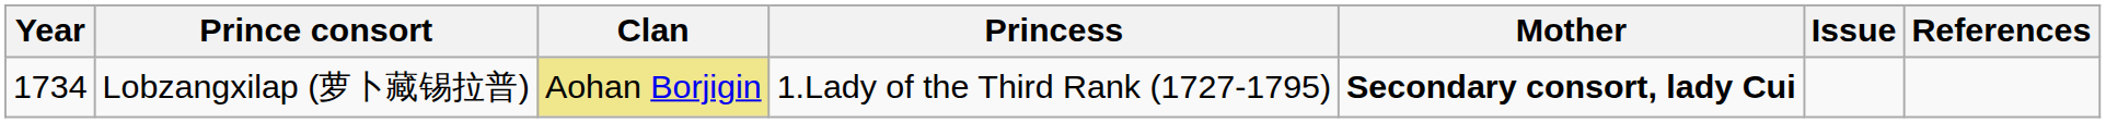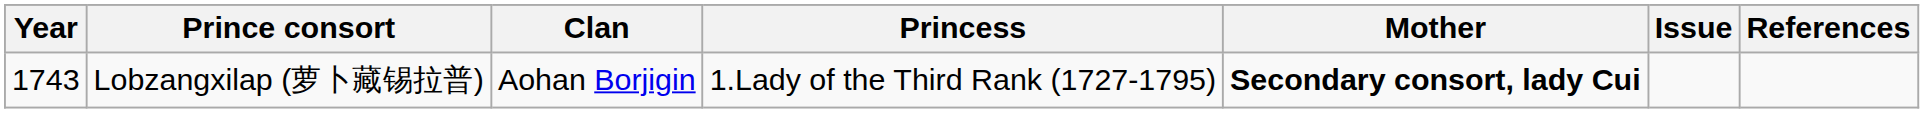 <table class="wikitable">
 <tr>
 <th>Year</th>
 <th>Prince consort</th>
 <th>Clan</th>
 <th>Princess</th>
 <th>Mother</th>
 <th>Issue</th>
 <th>References</th>
 </tr>
 <tr>
-<td>1734</td>
+<td>1743</td>
 <td>Lobzangxilap (萝卜藏锡拉普)</td>
-<td style="background: khaki;">Aohan <a href='#'>Borjigin</a></td>
+<td>Aohan <a href='#'>Borjigin</a></td>
 <td>1.Lady of the Third Rank (1727-1795)</td>
 <td><strong>Secondary consort, lady Cui</strong></td>
 <td></td>
 <td></td>
 </tr>
 </table>
